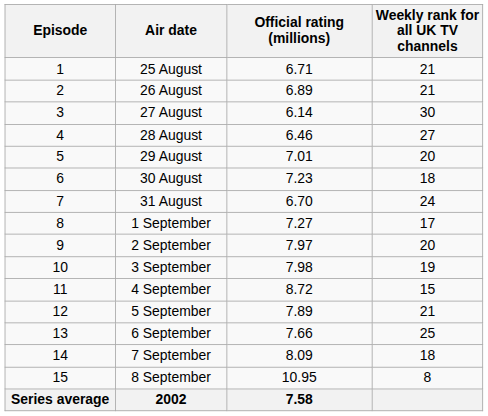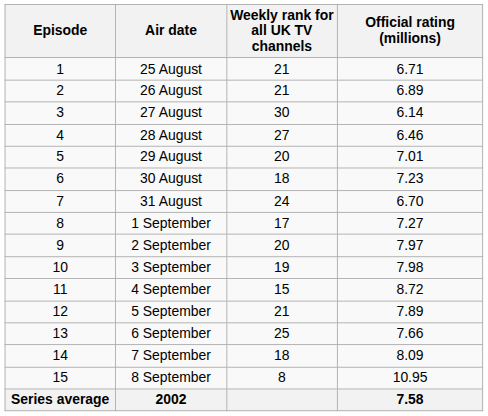 <table class="wikitable" style="text-align:center; margin: 1em auto 1em auto">
 <tr>
 <th scope="col" style="width:120px;">Episode</th>
 <th scope="col" style="width:120px;">Air date</th>
+<th scope="col" style="width:120px;">Weekly rank for all UK TV channels</th>
 <th scope="col" style="width:160px;">Official rating <br> (millions)</th>
-<th scope="col" style="width:120px;">Weekly rank for all UK TV channels</th>
 </tr>
 <tr>
 <td>1</td>
 <td>25 August</td>
+<td>21</td>
 <td>6.71</td>
-<td>21</td>
 </tr>
 <tr>
 <td>2</td>
 <td>26 August</td>
+<td>21</td>
 <td>6.89</td>
-<td>21</td>
 </tr>
 <tr>
 <td>3</td>
 <td>27 August</td>
+<td>30</td>
 <td>6.14</td>
-<td>30</td>
 </tr>
 <tr>
 <td>4</td>
 <td>28 August</td>
+<td>27</td>
 <td>6.46</td>
-<td>27</td>
 </tr>
 <tr>
 <td>5</td>
 <td>29 August</td>
+<td>20</td>
 <td>7.01</td>
-<td>20</td>
 </tr>
 <tr>
 <td>6</td>
 <td>30 August</td>
+<td>18</td>
 <td>7.23</td>
-<td>18</td>
 </tr>
 <tr>
 <td>7</td>
 <td>31 August</td>
+<td>24</td>
 <td>6.70</td>
-<td>24</td>
 </tr>
 <tr>
 <td>8</td>
 <td>1 September</td>
+<td>17</td>
 <td>7.27</td>
-<td>17</td>
 </tr>
 <tr>
 <td>9</td>
 <td>2 September</td>
+<td>20</td>
 <td>7.97</td>
-<td>20</td>
 </tr>
 <tr>
 <td>10</td>
 <td>3 September</td>
+<td>19</td>
 <td>7.98</td>
-<td>19</td>
 </tr>
 <tr>
 <td>11</td>
 <td>4 September</td>
+<td>15</td>
 <td>8.72</td>
-<td>15</td>
 </tr>
 <tr>
 <td>12</td>
 <td>5 September</td>
+<td>21</td>
 <td>7.89</td>
-<td>21</td>
 </tr>
 <tr>
 <td>13</td>
 <td>6 September</td>
+<td>25</td>
 <td>7.66</td>
-<td>25</td>
 </tr>
 <tr>
 <td>14</td>
 <td>7 September</td>
+<td>18</td>
 <td>8.09</td>
-<td>18</td>
 </tr>
 <tr>
 <td>15</td>
 <td>8 September</td>
+<td>8</td>
 <td>10.95</td>
-<td>8</td>
 </tr>
 <tr>
 <th>Series average</th>
 <th>2002</th>
+<th></th>
 <th>7.58</th>
-<th></th>
 </tr>
 </table>
